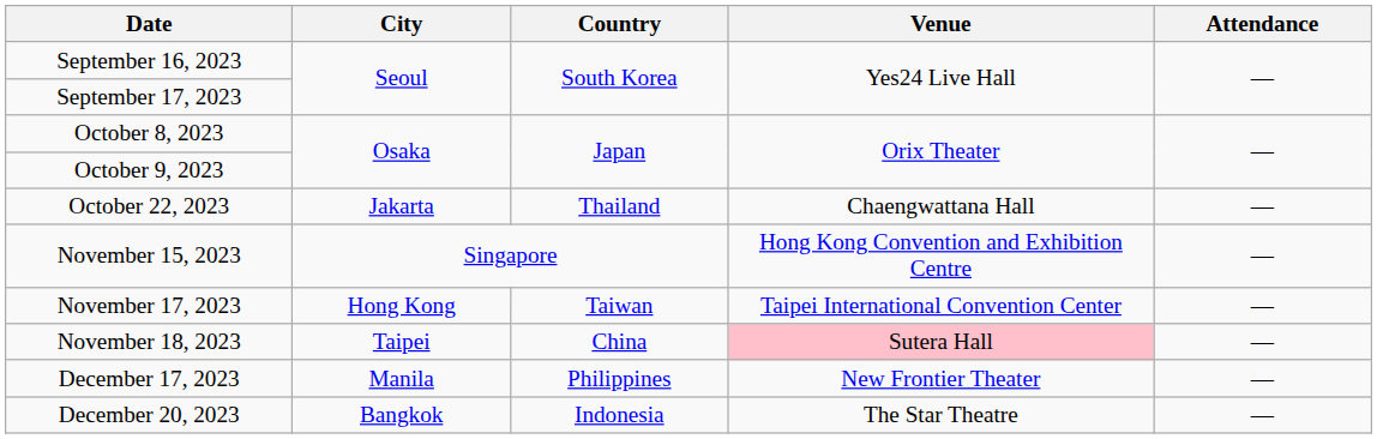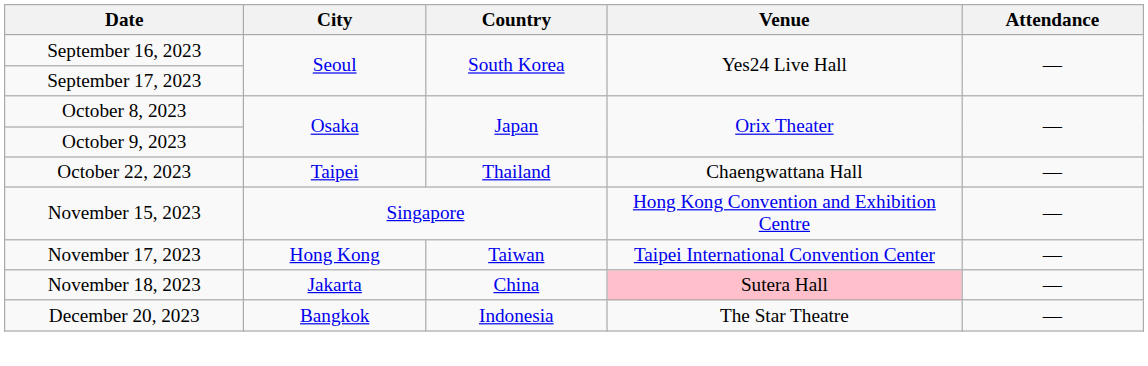 <table class="wikitable" style="text-align:center;">
 <tr>
 <th scope="col" style="width:12em;">Date</th>
 <th scope="col" style="width:9em;">City</th>
 <th scope="col" style="width:9em;">Country</th>
 <th scope="col" style="width:18em;">Venue</th>
 <th scope="col" style="width:9em;">Attendance</th>
 </tr>
 <tr>
 <td>September 16, 2023</td>
 <td rowspan="2"><a href='#'>Seoul</a></td>
 <td rowspan="2"><a href='#'>South Korea</a></td>
 <td rowspan="2">Yes24 Live Hall</td>
 <td rowspan="2">—</td>
 </tr>
 <tr>
 <td>September 17, 2023</td>
 </tr>
 <tr>
 <td>October 8, 2023</td>
 <td rowspan="2"><a href='#'>Osaka</a></td>
 <td rowspan="2"><a href='#'>Japan</a></td>
 <td rowspan="2"><a href='#'>Orix Theater</a></td>
 <td rowspan="2">—</td>
 </tr>
 <tr>
 <td>October 9, 2023</td>
 </tr>
 <tr>
 <td>October 22, 2023</td>
-<td><a href='#'>Jakarta</a></td>
+<td><a href='#'>Taipei</a></td>
 <td><a href='#'>Thailand</a></td>
 <td>Chaengwattana Hall</td>
 <td>—</td>
 </tr>
 <tr>
 <td>November 15, 2023</td>
 <td colspan="2"><a href='#'>Singapore</a></td>
 <td><a href='#'>Hong Kong Convention and Exhibition Centre</a></td>
 <td>—</td>
 </tr>
 <tr>
 <td>November 17, 2023</td>
 <td><a href='#'>Hong Kong</a></td>
 <td><a href='#'>Taiwan</a></td>
 <td><a href='#'>Taipei International Convention Center</a></td>
 <td>—</td>
 </tr>
 <tr>
 <td>November 18, 2023</td>
-<td><a href='#'>Taipei</a></td>
+<td><a href='#'>Jakarta</a></td>
 <td><a href='#'>China</a></td>
 <td style="background: pink;">Sutera Hall</td>
-<td>—</td>
-</tr>
-<tr>
-<td>December 17, 2023</td>
-<td><a href='#'>Manila</a></td>
-<td><a href='#'>Philippines</a></td>
-<td><a href='#'>New Frontier Theater</a></td>
 <td>—</td>
 </tr>
 <tr>
 <td>December 20, 2023</td>
 <td><a href='#'>Bangkok</a></td>
 <td><a href='#'>Indonesia</a></td>
 <td>The Star Theatre</td>
 <td>—</td>
 </tr>
 </table>
